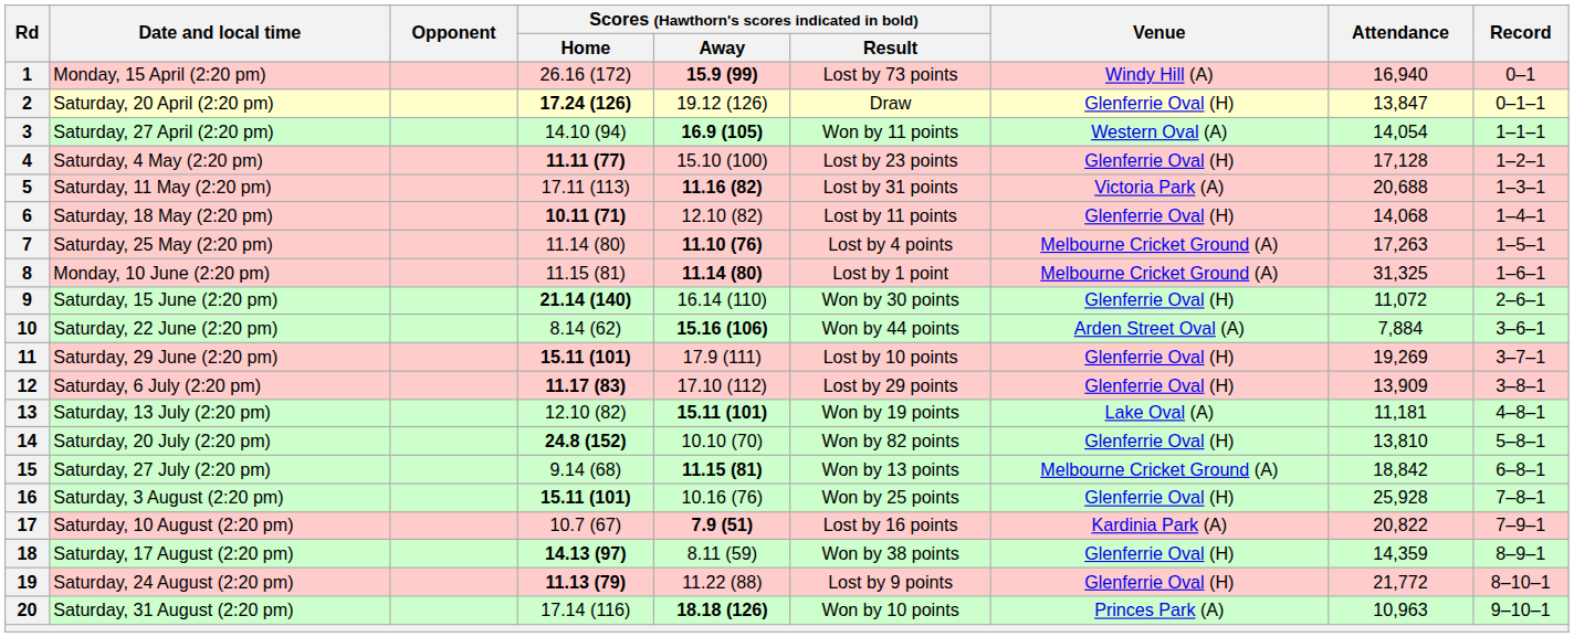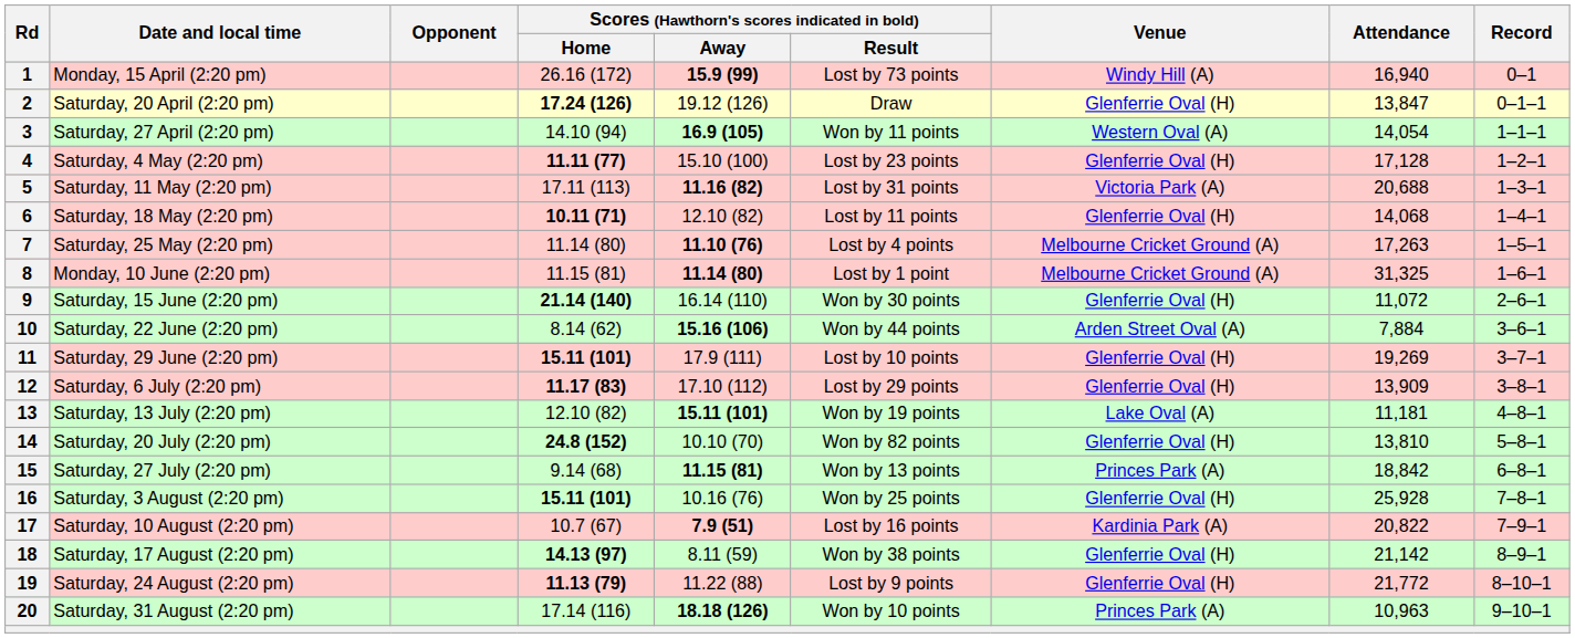 <table class="wikitable" style="font-size:90%; text-align:center; width: 100%; margin-left: auto; margin-right: auto">
 <tr>
 <th rowspan="2">Rd</th>
 <th rowspan="2">Date and local time</th>
 <th rowspan="2">Opponent</th>
 <th colspan="3">Scores <small>(Hawthorn's scores indicated in bold)</small></th>
 <th rowspan="2">Venue</th>
 <th rowspan="2">Attendance</th>
 <th rowspan="2">Record</th>
 </tr>
 <tr>
 <th>Home</th>
 <th>Away</th>
 <th>Result</th>
 </tr>
 <tr style="background:#fcc;">
 <th>1</th>
 <td align=left>Monday, 15 April (2:20 pm)</td>
 <td align=left></td>
 <td>26.16 (172)</td>
 <td><strong>15.9 (99)</strong></td>
 <td>Lost by 73 points</td>
 <td><a href='#'>Windy Hill</a> (A)</td>
 <td>16,940</td>
 <td>0–1</td>
 </tr>
 <tr style="background:#ffc;">
 <th>2</th>
 <td align=left>Saturday, 20 April (2:20 pm)</td>
 <td align=left></td>
 <td><strong>17.24 (126)</strong></td>
 <td>19.12 (126)</td>
 <td>Draw</td>
 <td><a href='#'>Glenferrie Oval</a> (H)</td>
 <td>13,847</td>
 <td>0–1–1</td>
 </tr>
 <tr style="background:#cfc">
 <th>3</th>
 <td align=left>Saturday, 27 April (2:20 pm)</td>
 <td align=left></td>
 <td>14.10 (94)</td>
 <td><strong>16.9 (105)</strong></td>
 <td>Won by 11 points</td>
 <td><a href='#'>Western Oval</a> (A)</td>
 <td>14,054</td>
 <td>1–1–1</td>
 </tr>
 <tr style="background:#fcc;">
 <th>4</th>
 <td align=left>Saturday, 4 May (2:20 pm)</td>
 <td align=left></td>
 <td><strong>11.11 (77)</strong></td>
 <td>15.10 (100)</td>
 <td>Lost by 23 points</td>
 <td><a href='#'>Glenferrie Oval</a> (H)</td>
 <td>17,128</td>
 <td>1–2–1</td>
 </tr>
 <tr style="background:#fcc;">
 <th>5</th>
 <td align=left>Saturday, 11 May (2:20 pm)</td>
 <td align=left></td>
 <td>17.11 (113)</td>
 <td><strong>11.16 (82)</strong></td>
 <td>Lost by 31 points</td>
 <td><a href='#'>Victoria Park</a> (A)</td>
 <td>20,688</td>
 <td>1–3–1</td>
 </tr>
 <tr style="background:#fcc;">
 <th>6</th>
 <td align=left>Saturday, 18 May (2:20 pm)</td>
 <td align=left></td>
 <td><strong>10.11 (71)</strong></td>
 <td>12.10 (82)</td>
 <td>Lost by 11 points</td>
 <td><a href='#'>Glenferrie Oval</a> (H)</td>
 <td>14,068</td>
 <td>1–4–1</td>
 </tr>
 <tr style="background:#fcc;">
 <th>7</th>
 <td align=left>Saturday, 25 May (2:20 pm)</td>
 <td align=left></td>
 <td>11.14 (80)</td>
 <td><strong>11.10 (76)</strong></td>
 <td>Lost by 4 points</td>
 <td><a href='#'>Melbourne Cricket Ground</a> (A)</td>
 <td>17,263</td>
 <td>1–5–1</td>
 </tr>
 <tr style="background:#fcc;">
 <th>8</th>
 <td align=left>Monday, 10 June (2:20 pm)</td>
 <td align=left></td>
 <td>11.15 (81)</td>
 <td><strong>11.14 (80)</strong></td>
 <td>Lost by 1 point</td>
 <td><a href='#'>Melbourne Cricket Ground</a> (A)</td>
 <td>31,325</td>
 <td>1–6–1</td>
 </tr>
 <tr style="background:#cfc">
 <th>9</th>
 <td align=left>Saturday, 15 June (2:20 pm)</td>
 <td align=left></td>
 <td><strong>21.14 (140)</strong></td>
 <td>16.14 (110)</td>
 <td>Won by 30 points</td>
 <td><a href='#'>Glenferrie Oval</a> (H)</td>
 <td>11,072</td>
 <td>2–6–1</td>
 </tr>
 <tr style="background:#cfc">
 <th>10</th>
 <td align=left>Saturday, 22 June (2:20 pm)</td>
 <td align=left></td>
 <td>8.14 (62)</td>
 <td><strong>15.16 (106)</strong></td>
 <td>Won by 44 points</td>
 <td><a href='#'>Arden Street Oval</a> (A)</td>
 <td>7,884</td>
 <td>3–6–1</td>
 </tr>
 <tr style="background:#fcc;">
 <th>11</th>
 <td align=left>Saturday, 29 June (2:20 pm)</td>
 <td align=left></td>
 <td><strong>15.11 (101)</strong></td>
 <td>17.9 (111)</td>
 <td>Lost by 10 points</td>
 <td><a href='#'>Glenferrie Oval</a> (H)</td>
 <td>19,269</td>
 <td>3–7–1</td>
 </tr>
 <tr style="background:#fcc;">
 <th>12</th>
 <td align=left>Saturday, 6 July (2:20 pm)</td>
 <td align=left></td>
 <td><strong>11.17 (83)</strong></td>
 <td>17.10 (112)</td>
 <td>Lost by 29 points</td>
 <td><a href='#'>Glenferrie Oval</a> (H)</td>
 <td>13,909</td>
 <td>3–8–1</td>
 </tr>
 <tr style="background:#cfc">
 <th>13</th>
 <td align=left>Saturday, 13 July (2:20 pm)</td>
 <td align=left></td>
 <td>12.10 (82)</td>
 <td><strong>15.11 (101)</strong></td>
 <td>Won by 19 points</td>
 <td><a href='#'>Lake Oval</a> (A)</td>
 <td>11,181</td>
 <td>4–8–1</td>
 </tr>
 <tr style="background:#cfc">
 <th>14</th>
 <td align=left>Saturday, 20 July (2:20 pm)</td>
 <td align=left></td>
 <td><strong>24.8 (152)</strong></td>
 <td>10.10 (70)</td>
 <td>Won by 82 points</td>
 <td><a href='#'>Glenferrie Oval</a> (H)</td>
 <td>13,810</td>
 <td>5–8–1</td>
 </tr>
 <tr style="background:#cfc">
 <th>15</th>
 <td align=left>Saturday, 27 July (2:20 pm)</td>
 <td align=left></td>
 <td>9.14 (68)</td>
 <td><strong>11.15 (81)</strong></td>
 <td>Won by 13 points</td>
-<td><a href='#'>Melbourne Cricket Ground</a> (A)</td>
+<td><a href='#'>Princes Park</a> (A)</td>
 <td>18,842</td>
 <td>6–8–1</td>
 </tr>
 <tr style="background:#cfc">
 <th>16</th>
 <td align=left>Saturday, 3 August (2:20 pm)</td>
 <td align=left></td>
 <td><strong>15.11 (101)</strong></td>
 <td>10.16 (76)</td>
 <td>Won by 25 points</td>
 <td><a href='#'>Glenferrie Oval</a> (H)</td>
 <td>25,928</td>
 <td>7–8–1</td>
 </tr>
 <tr style="background:#fcc;">
 <th>17</th>
 <td align=left>Saturday, 10 August (2:20 pm)</td>
 <td align=left></td>
 <td>10.7 (67)</td>
 <td><strong>7.9 (51)</strong></td>
 <td>Lost by 16 points</td>
 <td><a href='#'>Kardinia Park</a> (A)</td>
 <td>20,822</td>
 <td>7–9–1</td>
 </tr>
 <tr style="background:#cfc">
 <th>18</th>
 <td align=left>Saturday, 17 August (2:20 pm)</td>
 <td align=left></td>
 <td><strong>14.13 (97)</strong></td>
 <td>8.11 (59)</td>
 <td>Won by 38 points</td>
 <td><a href='#'>Glenferrie Oval</a> (H)</td>
-<td>14,359</td>
+<td>21,142</td>
 <td>8–9–1</td>
 </tr>
 <tr style="background:#fcc;">
 <th>19</th>
 <td align=left>Saturday, 24 August (2:20 pm)</td>
 <td align=left></td>
 <td><strong>11.13 (79)</strong></td>
 <td>11.22 (88)</td>
 <td>Lost by 9 points</td>
 <td><a href='#'>Glenferrie Oval</a> (H)</td>
 <td>21,772</td>
 <td>8–10–1</td>
 </tr>
 <tr style="background:#cfc">
 <th>20</th>
 <td align=left>Saturday, 31 August (2:20 pm)</td>
 <td align=left></td>
 <td>17.14 (116)</td>
 <td><strong>18.18 (126)</strong></td>
 <td>Won by 10 points</td>
 <td><a href='#'>Princes Park</a> (A)</td>
 <td>10,963</td>
 <td>9–10–1</td>
 </tr>
 <tr>
 <th colspan=9></th>
 </tr>
 </table>
